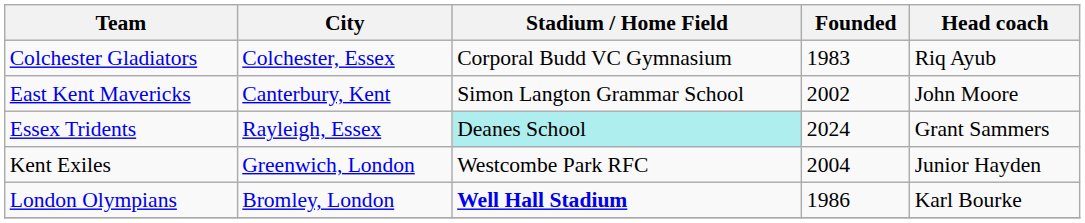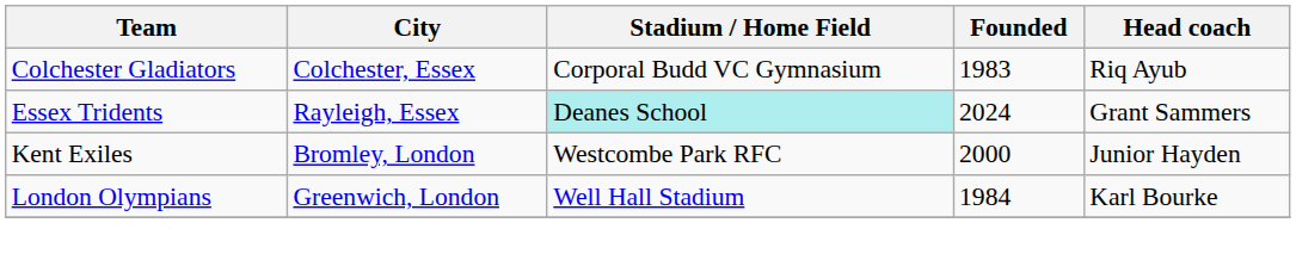 <table class="wikitable" style="text-align:center; font-size:95%;width:60%; text-align:left">
 <tr>
 <th><strong>Team</strong></th>
 <th><strong>City</strong></th>
 <th><strong>Stadium / Home Field</strong></th>
 <th><strong>Founded</strong></th>
 <th><strong>Head coach</strong></th>
 </tr>
 <tr --->
 <td> <a href='#'>Colchester Gladiators</a></td>
 <td> <a href='#'>Colchester, Essex</a></td>
 <td>Corporal Budd VC Gymnasium</td>
 <td>1983</td>
 <td>Riq Ayub</td>
 </tr>
 <tr --->
-<td> <a href='#'>East Kent Mavericks</a></td>
-<td> <a href='#'>Canterbury, Kent</a></td>
-<td>Simon Langton Grammar School</td>
-<td>2002</td>
-<td>John Moore</td>
-</tr>
-<tr --->
 <td> <a href='#'>Essex Tridents</a></td>
 <td> <a href='#'>Rayleigh, Essex</a></td>
 <td style="background: paleturquoise;">Deanes School</td>
 <td>2024</td>
 <td>Grant Sammers</td>
 </tr>
 <tr --->
 <td> Kent Exiles</td>
-<td> <a href='#'>Greenwich, London</a></td>
+<td> <a href='#'>Bromley, London</a></td>
 <td>Westcombe Park RFC</td>
-<td>2004</td>
+<td>2000</td>
 <td>Junior Hayden</td>
 </tr>
 <tr --->
 <td> <a href='#'>London Olympians</a></td>
-<td> <a href='#'>Bromley, London</a></td>
-<td><strong><a href='#'>Well Hall Stadium</a></strong></td>
-<td>1986</td>
+<td> <a href='#'>Greenwich, London</a></td>
+<td><a href='#'>Well Hall Stadium</a></td>
+<td>1984</td>
 <td>Karl Bourke</td>
 </tr>
 <tr --->
 </tr>
 </table>
